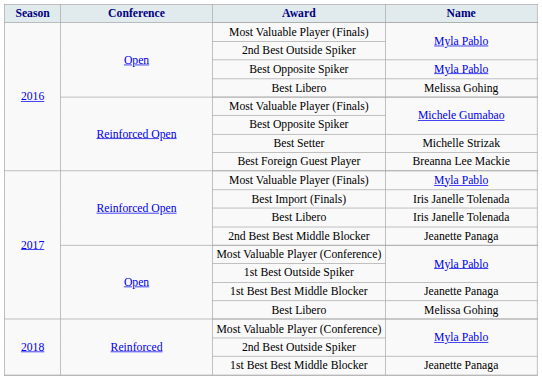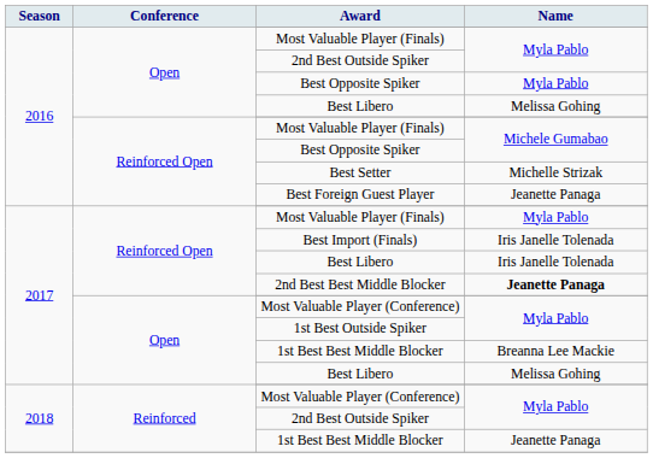 <table class="wikitable">
 <tr>
 <th width=70px style="background:#E1EBEE; color:navy; text-align: center"><strong>Season</strong></th>
 <th width=200px style="background:#E1EBEE; color:navy; text-align: center"><strong>Conference</strong></th>
 <th width=230px style="background:#E1EBEE; color:navy; text-align: center"><strong>Award</strong></th>
 <th width=200px style="background:#E1EBEE; color:navy; text-align: center"><strong>Name</strong></th>
 </tr>
 <tr align=center>
 <td rowspan=10><a href='#'>2016</a><br></td>
 <td rowspan=5><a href='#'>Open</a></td>
 </tr>
 <tr align=center>
 <td>Most Valuable Player (Finals)</td>
 <td rowspan=2><a href='#'>Myla Pablo</a></td>
 </tr>
 <tr align=center>
 <td>2nd Best Outside Spiker</td>
 </tr>
 <tr align=center>
 <td>Best Opposite Spiker</td>
 <td><a href='#'>Myla Pablo</a></td>
 </tr>
 <tr align=center>
 <td>Best Libero</td>
 <td>Melissa Gohing</td>
 </tr>
 <tr align=center>
 <td rowspan=5><a href='#'>Reinforced Open</a></td>
 </tr>
 <tr align=center>
 <td>Most Valuable Player (Finals)</td>
 <td rowspan=2><a href='#'>Michele Gumabao</a></td>
 </tr>
 <tr align=center>
 <td>Best Opposite Spiker</td>
 </tr>
 <tr align=center>
 <td>Best Setter</td>
 <td> Michelle Strizak</td>
 </tr>
 <tr align=center>
 <td>Best Foreign Guest Player</td>
-<td> Breanna Lee Mackie</td>
+<td>Jeanette Panaga</td>
 </tr>
 <tr align=center>
 <td rowspan=10><a href='#'>2017</a></td>
 <td rowspan=5><a href='#'>Reinforced Open</a></td>
 </tr>
 <tr align=center>
 <td>Most Valuable Player (Finals)</td>
 <td><a href='#'>Myla Pablo</a></td>
 </tr>
 <tr align=center>
 <td>Best Import (Finals)</td>
 <td>Iris Janelle Tolenada</td>
 </tr>
 <tr align=center>
 <td>Best Libero</td>
 <td>Iris Janelle Tolenada</td>
 </tr>
 <tr align=center>
 <td>2nd Best Best Middle Blocker</td>
-<td>Jeanette Panaga</td>
+<td><strong>Jeanette Panaga</strong></td>
 </tr>
 <tr align=center>
 <td rowspan=5><a href='#'>Open</a></td>
 </tr>
 <tr align=center>
 <td>Most Valuable Player (Conference)</td>
 <td rowspan=2><a href='#'>Myla Pablo</a></td>
 </tr>
 <tr align=center>
 <td>1st Best Outside Spiker</td>
 </tr>
 <tr align=center>
 <td>1st Best Best Middle Blocker</td>
-<td>Jeanette Panaga</td>
+<td> Breanna Lee Mackie</td>
 </tr>
 <tr align=center>
 <td>Best Libero</td>
 <td>Melissa Gohing</td>
 </tr>
 <tr align=center>
 <td rowspan=4><a href='#'>2018</a></td>
 <td rowspan=4><a href='#'>Reinforced</a></td>
 </tr>
 <tr align=center>
 <td>Most Valuable Player (Conference)</td>
 <td rowspan=2><a href='#'>Myla Pablo</a></td>
 </tr>
 <tr align=center>
 <td>2nd Best Outside Spiker</td>
 </tr>
 <tr align=center>
 <td>1st Best Best Middle Blocker</td>
 <td>Jeanette Panaga</td>
 </tr>
 <tr align=center>
 </tr>
 </table>
